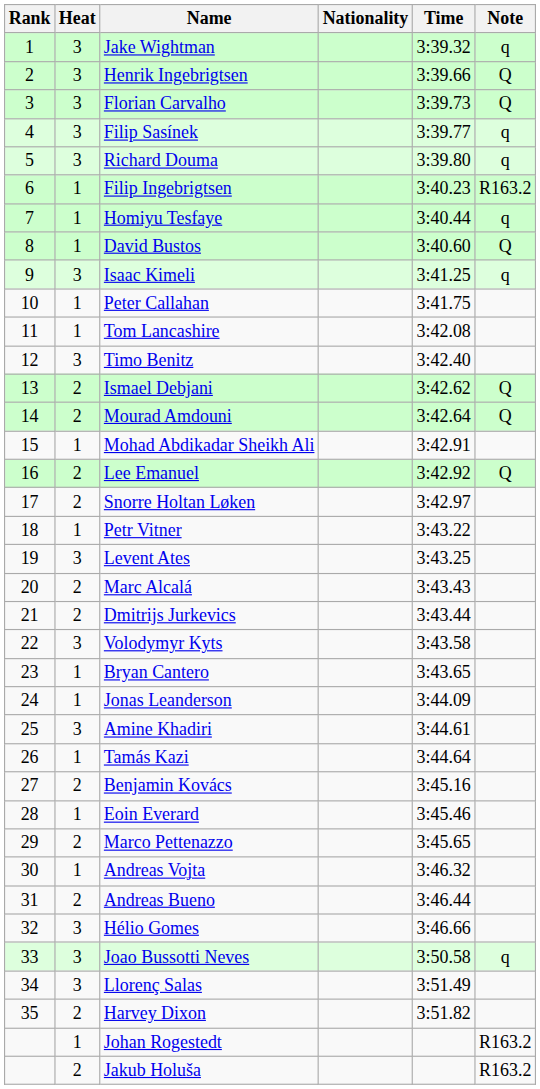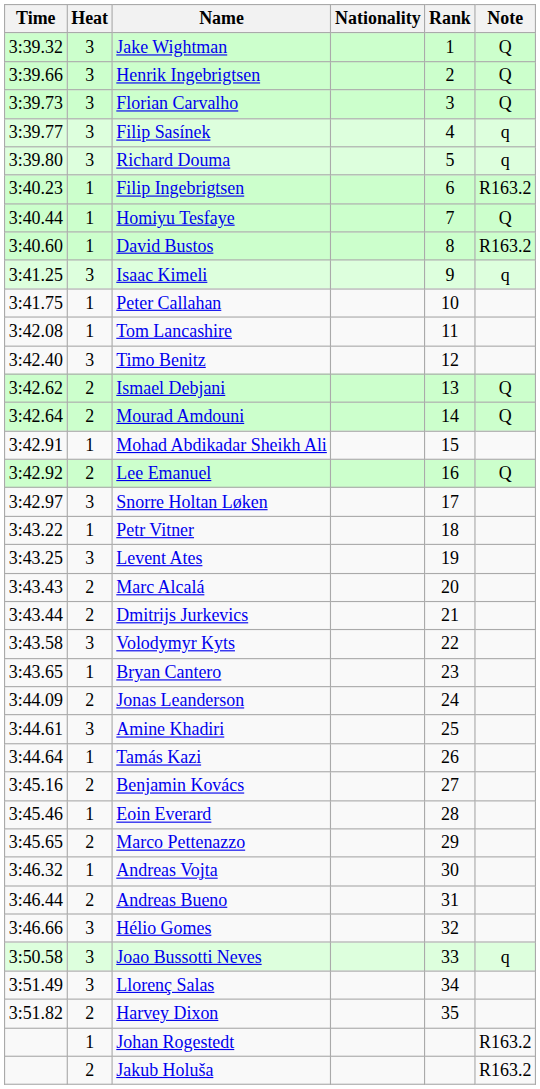 <table class="wikitable sortable" style="text-align:center">
 <tr>
-<th>Rank</th>
+<th>Time</th>
 <th>Heat</th>
 <th>Name</th>
 <th>Nationality</th>
-<th>Time</th>
+<th>Rank</th>
 <th>Note</th>
 </tr>
 <tr bgcolor=ccffcc>
-<td>1</td>
+<td>3:39.32</td>
 <td>3</td>
 <td align=left><a href='#'>Jake Wightman</a></td>
 <td align=left></td>
-<td>3:39.32</td>
+<td>1</td>
+<td>Q</td>
+</tr>
+<tr bgcolor=ccffcc>
+<td>3:39.66</td>
+<td>3</td>
+<td align=left><a href='#'>Henrik Ingebrigtsen</a></td>
+<td align=left></td>
+<td>2</td>
+<td>Q</td>
+</tr>
+<tr bgcolor=ccffcc>
+<td>3:39.73</td>
+<td>3</td>
+<td align=left><a href='#'>Florian Carvalho</a></td>
+<td align=left></td>
+<td>3</td>
+<td>Q</td>
+</tr>
+<tr bgcolor=ddffdd>
+<td>3:39.77</td>
+<td>3</td>
+<td align=left><a href='#'>Filip Sasínek</a></td>
+<td align=left></td>
+<td>4</td>
+<td>q</td>
+</tr>
+<tr bgcolor=ddffdd>
+<td>3:39.80</td>
+<td>3</td>
+<td align=left><a href='#'>Richard Douma</a></td>
+<td align=left></td>
+<td>5</td>
 <td>q</td>
 </tr>
 <tr bgcolor=ccffcc>
-<td>2</td>
-<td>3</td>
-<td align=left><a href='#'>Henrik Ingebrigtsen</a></td>
+<td>3:40.23</td>
+<td>1</td>
+<td align=left><a href='#'>Filip Ingebrigtsen</a></td>
 <td align=left></td>
-<td>3:39.66</td>
+<td>6</td>
+<td>R163.2</td>
+</tr>
+<tr bgcolor=ccffcc>
+<td>3:40.44</td>
+<td>1</td>
+<td align=left><a href='#'>Homiyu Tesfaye</a></td>
+<td align=left></td>
+<td>7</td>
 <td>Q</td>
 </tr>
 <tr bgcolor=ccffcc>
-<td>3</td>
-<td>3</td>
-<td align=left><a href='#'>Florian Carvalho</a></td>
-<td align=left></td>
-<td>3:39.73</td>
-<td>Q</td>
-</tr>
-<tr bgcolor=ddffdd>
-<td>4</td>
-<td>3</td>
-<td align=left><a href='#'>Filip Sasínek</a></td>
-<td align=left></td>
-<td>3:39.77</td>
-<td>q</td>
-</tr>
-<tr bgcolor=ddffdd>
-<td>5</td>
-<td>3</td>
-<td align=left><a href='#'>Richard Douma</a></td>
-<td align=left></td>
-<td>3:39.80</td>
-<td>q</td>
-</tr>
-<tr bgcolor=ccffcc>
-<td>6</td>
-<td>1</td>
-<td align=left><a href='#'>Filip Ingebrigtsen</a></td>
-<td align=left></td>
-<td>3:40.23</td>
-<td>R163.2</td>
-</tr>
-<tr bgcolor=ccffcc>
-<td>7</td>
-<td>1</td>
-<td align=left><a href='#'>Homiyu Tesfaye</a></td>
-<td align=left></td>
-<td>3:40.44</td>
-<td>q</td>
-</tr>
-<tr bgcolor=ccffcc>
-<td>8</td>
+<td>3:40.60</td>
 <td>1</td>
 <td align=left><a href='#'>David Bustos</a></td>
 <td align=left></td>
-<td>3:40.60</td>
-<td>Q</td>
+<td>8</td>
+<td>R163.2</td>
 </tr>
 <tr bgcolor=ddffdd>
-<td>9</td>
+<td>3:41.25</td>
 <td>3</td>
 <td align=left><a href='#'>Isaac Kimeli</a></td>
 <td align=left></td>
-<td>3:41.25</td>
+<td>9</td>
 <td>q</td>
 </tr>
 <tr>
-<td>10</td>
+<td>3:41.75</td>
 <td>1</td>
 <td align=left><a href='#'>Peter Callahan</a></td>
 <td align=left></td>
-<td>3:41.75</td>
+<td>10</td>
 <td></td>
 </tr>
 <tr>
-<td>11</td>
+<td>3:42.08</td>
 <td>1</td>
 <td align=left><a href='#'>Tom Lancashire</a></td>
 <td align=left></td>
-<td>3:42.08</td>
+<td>11</td>
 <td></td>
 </tr>
 <tr>
-<td>12</td>
+<td>3:42.40</td>
 <td>3</td>
 <td align=left><a href='#'>Timo Benitz</a></td>
 <td align=left></td>
-<td>3:42.40</td>
+<td>12</td>
 <td></td>
 </tr>
 <tr bgcolor=ccffcc>
-<td>13</td>
+<td>3:42.62</td>
 <td>2</td>
 <td align=left><a href='#'>Ismael Debjani</a></td>
 <td align=left></td>
-<td>3:42.62</td>
+<td>13</td>
 <td>Q</td>
 </tr>
 <tr bgcolor=ccffcc>
-<td>14</td>
+<td>3:42.64</td>
 <td>2</td>
 <td align=left><a href='#'>Mourad Amdouni</a></td>
 <td align=left></td>
-<td>3:42.64</td>
+<td>14</td>
 <td>Q</td>
 </tr>
 <tr>
-<td>15</td>
+<td>3:42.91</td>
 <td>1</td>
 <td align=left><a href='#'>Mohad Abdikadar Sheikh Ali</a></td>
 <td align=left></td>
-<td>3:42.91</td>
+<td>15</td>
 <td></td>
 </tr>
 <tr bgcolor=ccffcc>
-<td>16</td>
+<td>3:42.92</td>
 <td>2</td>
 <td align=left><a href='#'>Lee Emanuel</a></td>
 <td align=left></td>
-<td>3:42.92</td>
+<td>16</td>
 <td>Q</td>
 </tr>
 <tr>
-<td>17</td>
-<td>2</td>
+<td>3:42.97</td>
+<td>3</td>
 <td align=left><a href='#'>Snorre Holtan Løken</a></td>
 <td align=left></td>
-<td>3:42.97</td>
+<td>17</td>
 <td></td>
 </tr>
 <tr>
-<td>18</td>
+<td>3:43.22</td>
 <td>1</td>
 <td align=left><a href='#'>Petr Vitner</a></td>
 <td align=left></td>
-<td>3:43.22</td>
+<td>18</td>
 <td></td>
 </tr>
 <tr>
-<td>19</td>
+<td>3:43.25</td>
 <td>3</td>
 <td align=left><a href='#'>Levent Ates</a></td>
 <td align=left></td>
-<td>3:43.25</td>
+<td>19</td>
 <td></td>
 </tr>
 <tr>
-<td>20</td>
+<td>3:43.43</td>
 <td>2</td>
 <td align=left><a href='#'>Marc Alcalá</a></td>
 <td align=left></td>
-<td>3:43.43</td>
+<td>20</td>
 <td></td>
 </tr>
 <tr>
-<td>21</td>
+<td>3:43.44</td>
 <td>2</td>
 <td align=left><a href='#'>Dmitrijs Jurkevics</a></td>
 <td align=left></td>
-<td>3:43.44</td>
+<td>21</td>
 <td></td>
 </tr>
 <tr>
-<td>22</td>
+<td>3:43.58</td>
 <td>3</td>
 <td align=left><a href='#'>Volodymyr Kyts</a></td>
 <td align=left></td>
-<td>3:43.58</td>
+<td>22</td>
 <td></td>
 </tr>
 <tr>
-<td>23</td>
+<td>3:43.65</td>
 <td>1</td>
 <td align=left><a href='#'>Bryan Cantero</a></td>
 <td align=left></td>
-<td>3:43.65</td>
+<td>23</td>
 <td></td>
 </tr>
 <tr>
-<td>24</td>
-<td>1</td>
+<td>3:44.09</td>
+<td>2</td>
 <td align=left><a href='#'>Jonas Leanderson</a></td>
 <td align=left></td>
-<td>3:44.09</td>
+<td>24</td>
 <td></td>
 </tr>
 <tr>
-<td>25</td>
+<td>3:44.61</td>
 <td>3</td>
 <td align=left><a href='#'>Amine Khadiri</a></td>
 <td align=left></td>
-<td>3:44.61</td>
+<td>25</td>
 <td></td>
 </tr>
 <tr>
-<td>26</td>
+<td>3:44.64</td>
 <td>1</td>
 <td align=left><a href='#'>Tamás Kazi</a></td>
 <td align=left></td>
-<td>3:44.64</td>
+<td>26</td>
 <td></td>
 </tr>
 <tr>
-<td>27</td>
+<td>3:45.16</td>
 <td>2</td>
 <td align=left><a href='#'>Benjamin Kovács</a></td>
 <td align=left></td>
-<td>3:45.16</td>
+<td>27</td>
 <td></td>
 </tr>
 <tr>
-<td>28</td>
+<td>3:45.46</td>
 <td>1</td>
 <td align=left><a href='#'>Eoin Everard</a></td>
 <td align=left></td>
-<td>3:45.46</td>
+<td>28</td>
 <td></td>
 </tr>
 <tr>
-<td>29</td>
+<td>3:45.65</td>
 <td>2</td>
 <td align=left><a href='#'>Marco Pettenazzo</a></td>
 <td align=left></td>
-<td>3:45.65</td>
+<td>29</td>
 <td></td>
 </tr>
 <tr>
-<td>30</td>
+<td>3:46.32</td>
 <td>1</td>
 <td align=left><a href='#'>Andreas Vojta</a></td>
 <td align=left></td>
-<td>3:46.32</td>
+<td>30</td>
 <td></td>
 </tr>
 <tr>
-<td>31</td>
+<td>3:46.44</td>
 <td>2</td>
 <td align=left><a href='#'>Andreas Bueno</a></td>
 <td align=left></td>
-<td>3:46.44</td>
+<td>31</td>
 <td></td>
 </tr>
 <tr>
-<td>32</td>
+<td>3:46.66</td>
 <td>3</td>
 <td align=left><a href='#'>Hélio Gomes</a></td>
 <td align=left></td>
-<td>3:46.66</td>
+<td>32</td>
 <td></td>
 </tr>
 <tr bgcolor=ddffdd>
-<td>33</td>
+<td>3:50.58</td>
 <td>3</td>
 <td align=left><a href='#'>Joao Bussotti Neves</a></td>
 <td align=left></td>
-<td>3:50.58</td>
+<td>33</td>
 <td>q</td>
 </tr>
 <tr>
-<td>34</td>
+<td>3:51.49</td>
 <td>3</td>
 <td align=left><a href='#'>Llorenç Salas</a></td>
 <td align=left></td>
-<td>3:51.49</td>
+<td>34</td>
 <td></td>
 </tr>
 <tr>
-<td>35</td>
+<td>3:51.82</td>
 <td>2</td>
 <td align=left><a href='#'>Harvey Dixon</a></td>
 <td align=left></td>
-<td>3:51.82</td>
+<td>35</td>
 <td></td>
 </tr>
 <tr>
 <td></td>
 <td>1</td>
 <td align=left><a href='#'>Johan Rogestedt</a></td>
 <td align=left></td>
 <td></td>
 <td>R163.2</td>
 </tr>
 <tr>
 <td></td>
 <td>2</td>
 <td align=left><a href='#'>Jakub Holuša</a></td>
 <td align=left></td>
 <td></td>
 <td>R163.2</td>
 </tr>
 </table>
